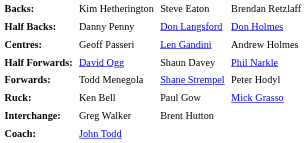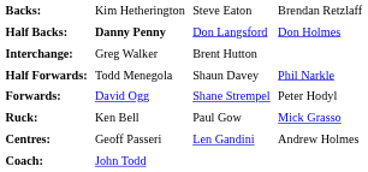 <table border="0" cellpadding="4" cellspacing="2" align="center">
 <tr>
 <td><strong>Backs:</strong></td>
 <td>Kim Hetherington</td>
 <td>Steve Eaton</td>
 <td>Brendan Retzlaff</td>
 </tr>
 <tr>
 <td><strong>Half Backs:</strong></td>
-<td>Danny Penny</td>
+<td><strong>Danny Penny</strong></td>
 <td><a href='#'>Don Langsford</a></td>
 <td><a href='#'>Don Holmes</a></td>
 </tr>
 <tr>
-<td><strong>Centres:</strong></td>
-<td>Geoff Passeri</td>
-<td><a href='#'>Len Gandini</a></td>
-<td>Andrew Holmes</td>
+<td><strong>Interchange:</strong></td>
+<td>Greg Walker</td>
+<td>Brent Hutton</td>
+<td></td>
 </tr>
 <tr>
 <td><strong>Half Forwards:</strong></td>
-<td><a href='#'>David Ogg</a></td>
+<td>Todd Menegola</td>
 <td>Shaun Davey</td>
 <td><a href='#'>Phil Narkle</a></td>
 </tr>
 <tr>
 <td><strong>Forwards:</strong></td>
-<td>Todd Menegola</td>
+<td><a href='#'>David Ogg</a></td>
 <td><a href='#'>Shane Strempel</a></td>
 <td>Peter Hodyl</td>
 </tr>
 <tr>
 <td><strong>Ruck:</strong></td>
 <td>Ken Bell</td>
 <td>Paul Gow</td>
 <td><a href='#'>Mick Grasso</a></td>
 </tr>
 <tr>
-<td><strong>Interchange:</strong></td>
-<td>Greg Walker</td>
-<td>Brent Hutton</td>
-<td></td>
+<td><strong>Centres:</strong></td>
+<td>Geoff Passeri</td>
+<td><a href='#'>Len Gandini</a></td>
+<td>Andrew Holmes</td>
 </tr>
 <tr>
 <td><strong>Coach:</strong></td>
 <td><a href='#'>John Todd</a></td>
 </tr>
 </table>
